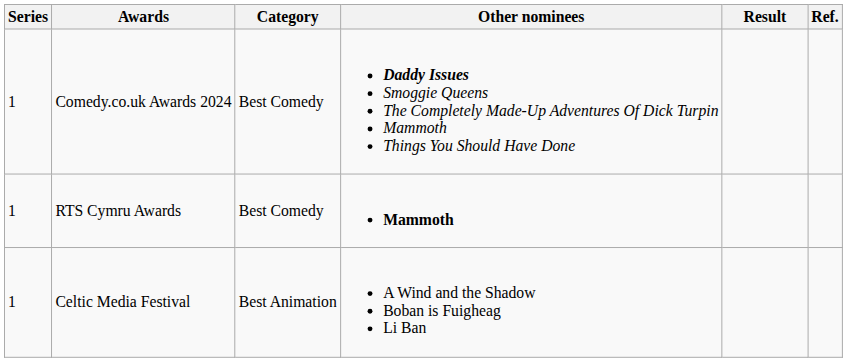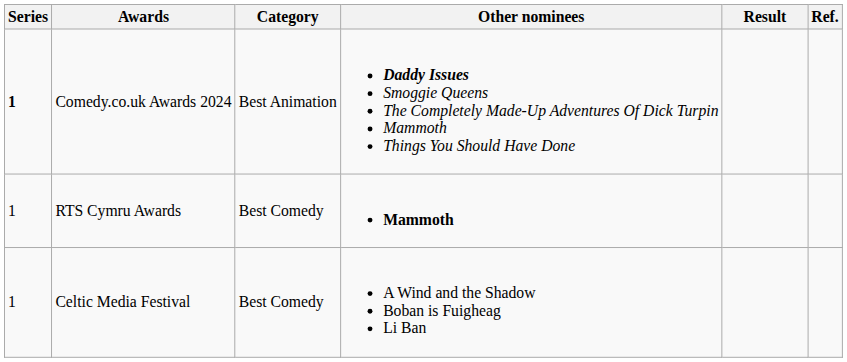 <table class="wikitable">
 <tr>
 <th scope="col">Series</th>
 <th scope="col">Awards</th>
 <th scope="col">Category</th>
 <th scope="col">Other nominees</th>
 <th scope="col" style="width:5em;">Result</th>
 <th>Ref.</th>
 </tr>
 <tr>
-<td>1</td>
+<td><strong>1</strong></td>
 <td>Comedy.co.uk Awards 2024</td>
-<td>Best Comedy</td>
+<td>Best Animation</td>
 <td><br><ul><li><strong><em>Daddy Issues</em></strong></li><li><em>Smoggie Queens</em></li><li><em>The Completely Made-Up Adventures Of Dick Turpin</em></li><li><em>Mammoth</em></li><li><em>Things You Should Have Done</em></li></ul></td>
 <td></td>
 <td style="text-align:center;"></td>
 </tr>
 <tr>
 <td>1</td>
 <td>RTS Cymru Awards</td>
 <td>Best Comedy</td>
 <td><strong><br><ul><li>Mammoth</li></ul></strong></td>
 <td></td>
 <td></td>
 </tr>
 <tr>
 <td>1</td>
 <td>Celtic Media Festival</td>
-<td>Best Animation</td>
+<td>Best Comedy</td>
 <td><br><ul><li>A Wind and the Shadow</li><li>Boban is Fuigheag</li><li>Li Ban</li></ul></td>
 <td></td>
 <td></td>
 </tr>
 </table>
